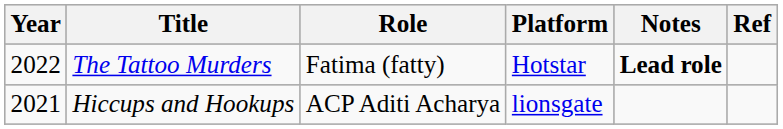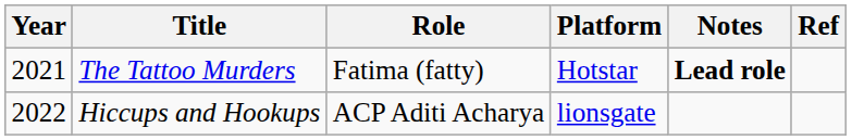 <table class="wikitable">
 <tr>
 <th>Year</th>
 <th>Title</th>
 <th>Role</th>
 <th>Platform</th>
 <th>Notes</th>
 <th>Ref</th>
 </tr>
 <tr>
-<td>2022</td>
+<td>2021</td>
 <td><em><a href='#'>The Tattoo Murders</a></em></td>
 <td>Fatima (fatty)</td>
 <td><a href='#'>Hotstar</a></td>
 <td><strong>Lead role</strong></td>
 <td></td>
 </tr>
 <tr>
-<td>2021</td>
+<td>2022</td>
 <td><em>Hiccups and Hookups</em></td>
 <td>ACP Aditi Acharya</td>
 <td><a href='#'>lionsgate</a></td>
 <td></td>
 <td><br></td>
 </tr>
 </table>
